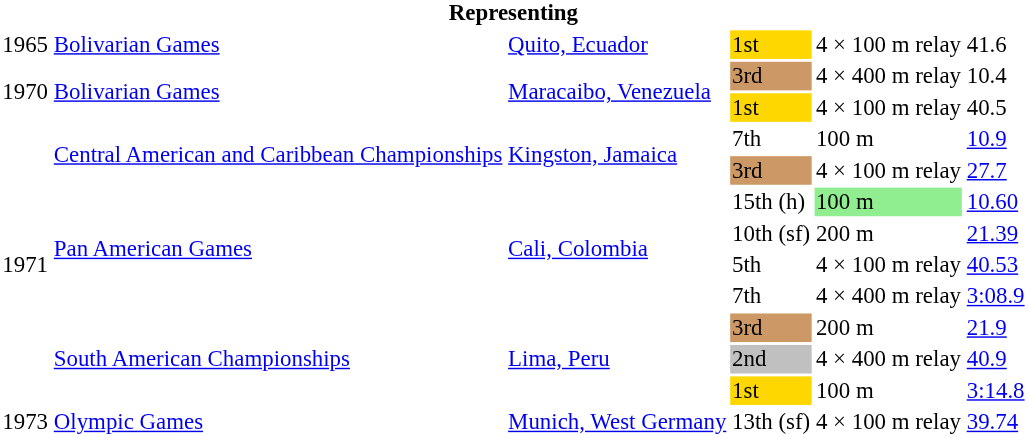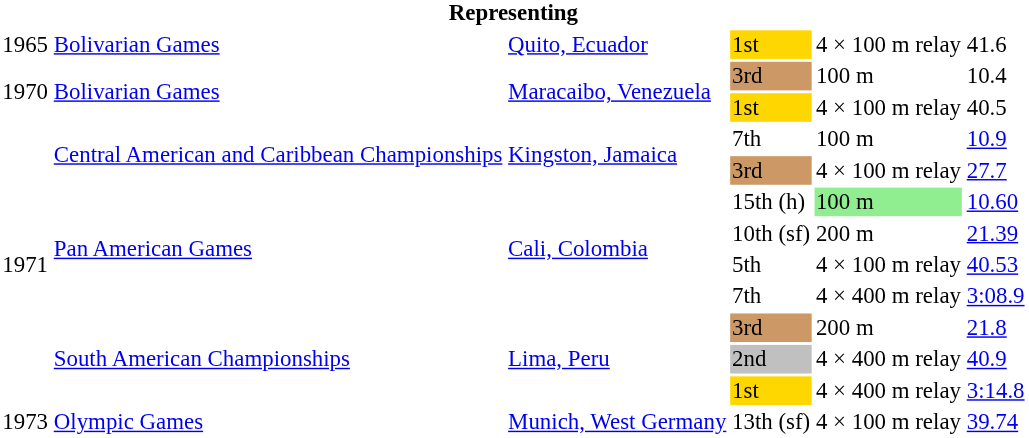 <table>
 <tr>
 <th colspan="6">Representing </th>
 </tr>
 <tr>
 <td>1965</td>
 <td><a href='#'>Bolivarian Games</a></td>
 <td><a href='#'>Quito, Ecuador</a></td>
 <td bgcolor=gold>1st</td>
 <td>4 × 100 m relay</td>
 <td>41.6</td>
 </tr>
 <tr>
 <td rowspan=2>1970</td>
 <td rowspan=2><a href='#'>Bolivarian Games</a></td>
 <td rowspan=2><a href='#'>Maracaibo, Venezuela</a></td>
 <td bgcolor=cc9966>3rd</td>
-<td>4 × 400 m relay</td>
+<td>100 m</td>
 <td>10.4</td>
 </tr>
 <tr>
 <td bgcolor=gold>1st</td>
 <td>4 × 100 m relay</td>
 <td>40.5</td>
 </tr>
 <tr>
 <td rowspan=9>1971</td>
 <td rowspan=2><a href='#'>Central American and Caribbean Championships</a></td>
 <td rowspan=2><a href='#'>Kingston, Jamaica</a></td>
 <td>7th</td>
 <td>100 m</td>
 <td><a href='#'>10.9</a></td>
 </tr>
 <tr>
 <td bgcolor=cc9966>3rd</td>
 <td>4 × 100 m relay</td>
 <td><a href='#'>27.7</a></td>
 </tr>
 <tr>
 <td rowspan=4><a href='#'>Pan American Games</a></td>
 <td rowspan=4><a href='#'>Cali, Colombia</a></td>
 <td>15th (h)</td>
 <td style="background: lightgreen;">100 m</td>
 <td><a href='#'>10.60</a></td>
 </tr>
 <tr>
 <td>10th (sf)</td>
 <td>200 m</td>
 <td><a href='#'>21.39</a></td>
 </tr>
 <tr>
 <td>5th</td>
 <td>4 × 100 m relay</td>
 <td><a href='#'>40.53</a></td>
 </tr>
 <tr>
 <td>7th</td>
 <td>4 × 400 m relay</td>
 <td><a href='#'>3:08.9</a></td>
 </tr>
 <tr>
 <td rowspan=3><a href='#'>South American Championships</a></td>
 <td rowspan=3><a href='#'>Lima, Peru</a></td>
 <td bgcolor=cc9966>3rd</td>
 <td>200 m</td>
-<td><a href='#'>21.9</a></td>
+<td><a href='#'>21.8</a></td>
 </tr>
 <tr>
 <td bgcolor=silver>2nd</td>
 <td>4 × 400 m relay</td>
 <td><a href='#'>40.9</a></td>
 </tr>
 <tr>
 <td bgcolor=gold>1st</td>
-<td>100 m</td>
+<td>4 × 400 m relay</td>
 <td><a href='#'>3:14.8</a></td>
 </tr>
 <tr>
 <td>1973</td>
 <td><a href='#'>Olympic Games</a></td>
 <td><a href='#'>Munich, West Germany</a></td>
 <td>13th (sf)</td>
 <td>4 × 100 m relay</td>
 <td><a href='#'>39.74</a></td>
 </tr>
 </table>
